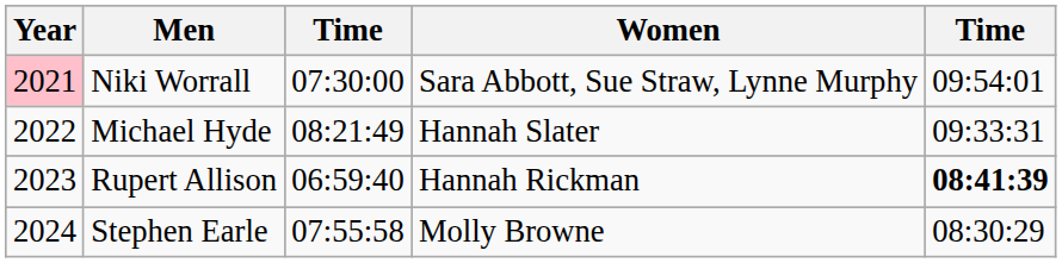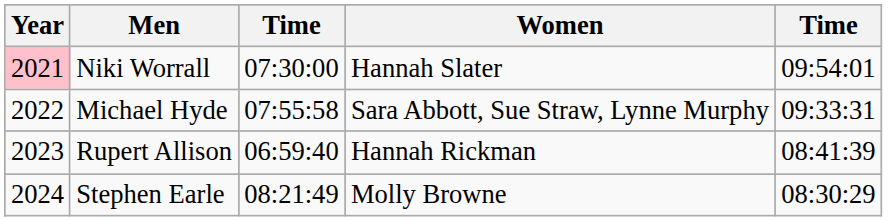 <table class="wikitable">
 <tr>
 <th>Year</th>
 <th>Men</th>
 <th>Time</th>
 <th>Women</th>
 <th>Time</th>
 </tr>
 <tr>
 <td style="background: pink;">2021</td>
 <td>Niki Worrall</td>
 <td>07:30:00</td>
-<td>Sara Abbott, Sue Straw, Lynne Murphy</td>
+<td>Hannah Slater</td>
 <td>09:54:01</td>
 </tr>
 <tr>
 <td>2022</td>
 <td>Michael Hyde</td>
-<td>08:21:49</td>
-<td>Hannah Slater</td>
+<td>07:55:58</td>
+<td>Sara Abbott, Sue Straw, Lynne Murphy</td>
 <td>09:33:31</td>
 </tr>
 <tr>
 <td>2023</td>
 <td>Rupert Allison</td>
 <td>06:59:40</td>
 <td>Hannah Rickman</td>
-<td><strong>08:41:39</strong></td>
+<td>08:41:39</td>
 </tr>
 <tr>
 <td>2024</td>
 <td>Stephen Earle</td>
-<td>07:55:58</td>
+<td>08:21:49</td>
 <td>Molly Browne</td>
 <td>08:30:29</td>
 </tr>
 </table>
